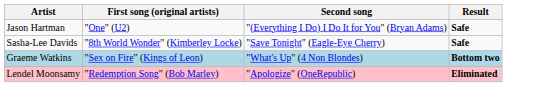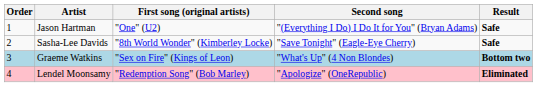 <table class=wikitable>
 <tr>
+<th>Order</th>
 <th>Artist</th>
 <th>First song (original artists)</th>
 <th>Second song</th>
 <th>Result</th>
 </tr>
 <tr>
+<td>1</td>
 <td>Jason Hartman</td>
 <td>"<a href='#'>One</a>" (<a href='#'>U2</a>)</td>
 <td>"<a href='#'>(Everything I Do) I Do It for You</a>" (<a href='#'>Bryan Adams</a>)</td>
 <td><strong>Safe</strong></td>
 </tr>
 <tr>
+<td>2</td>
 <td>Sasha-Lee Davids</td>
 <td>"<a href='#'>8th World Wonder</a>" (<a href='#'>Kimberley Locke</a>)</td>
 <td>"<a href='#'>Save Tonight</a>" (<a href='#'>Eagle-Eye Cherry</a>)</td>
 <td><strong>Safe</strong></td>
 </tr>
 <tr style="background:lightblue;">
+<td>3</td>
 <td>Graeme Watkins</td>
 <td>"<a href='#'>Sex on Fire</a>" (<a href='#'>Kings of Leon</a>)</td>
 <td>"<a href='#'>What's Up</a>" (<a href='#'>4 Non Blondes</a>)</td>
 <td><strong>Bottom two</strong></td>
 </tr>
 <tr style="background:pink;">
+<td>4</td>
 <td>Lendel Moonsamy</td>
 <td>"<a href='#'>Redemption Song</a>" (<a href='#'>Bob Marley</a>)</td>
 <td>"<a href='#'>Apologize</a>" (<a href='#'>OneRepublic</a>)</td>
 <td><strong>Eliminated</strong></td>
 </tr>
 </table>
